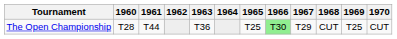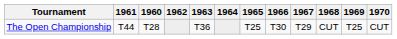 <table class="wikitable" style="font-size:95%;text-align:center;">
 <tr>
 <th>Tournament</th>
+<th>1961</th>
 <th>1960</th>
-<th>1961</th>
 <th>1962</th>
 <th>1963</th>
 <th>1964</th>
 <th>1965</th>
 <th>1966</th>
 <th>1967</th>
 <th>1968</th>
 <th>1969</th>
 <th>1970</th>
 </tr>
 <tr>
 <td><a href='#'>The Open Championship</a></td>
+<td>T44</td>
 <td>T28</td>
-<td>T44</td>
 <td style="background:#eeeeee;"></td>
 <td>T36</td>
 <td style="background:#eeeeee;"></td>
 <td>T25</td>
-<td style="background: lightgreen;">T30</td>
+<td>T30</td>
 <td>T29</td>
 <td>CUT</td>
 <td>T25</td>
 <td>CUT</td>
 </tr>
 </table>
